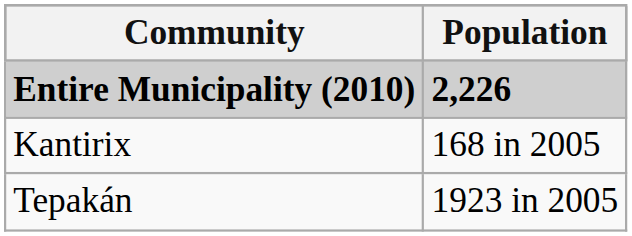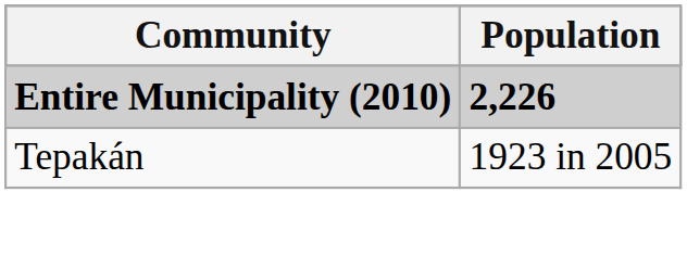 <table class="wikitable">
 <tr style="background:#111111; color:#111111;">
 <th><strong>Community</strong></th>
 <th><strong>Population</strong></th>
 </tr>
 <tr style="background:#CFCFCF;">
 <td><strong>Entire Municipality (2010)</strong></td>
 <td><strong>2,226</strong></td>
 </tr>
 <tr>
-<td>Kantirix</td>
-<td>168 in 2005</td>
-</tr>
-<tr>
 <td>Tepakán</td>
 <td>1923 in 2005</td>
 </tr>
 </table>
